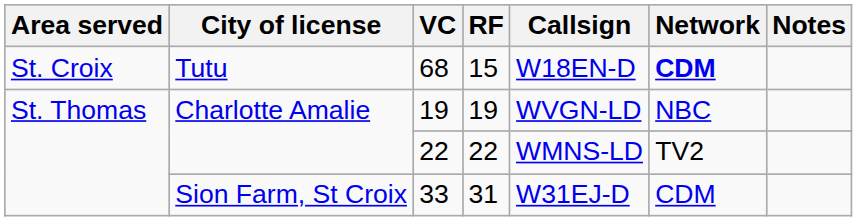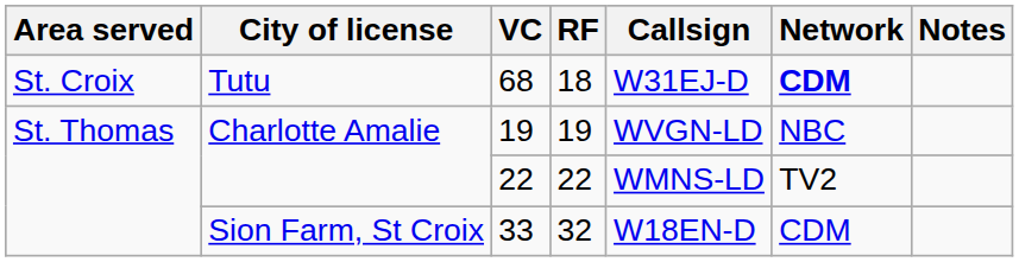 <table class="sortable wikitable" style="margin: 1em 1em 1em 0; background: #f9f9f9;">
 <tr>
 <th>Area served</th>
 <th>City of license</th>
 <th>VC</th>
 <th>RF</th>
 <th>Callsign</th>
 <th>Network</th>
 <th class="unsortable">Notes</th>
 </tr>
 <tr style="vertical-align: top; text-align: left;">
 <td><a href='#'>St. Croix</a></td>
 <td><a href='#'>Tutu</a></td>
 <td>68</td>
-<td>15</td>
-<td><a href='#'>W18EN-D</a></td>
+<td>18</td>
+<td><a href='#'>W31EJ-D</a></td>
 <td><strong><a href='#'>CDM</a></strong></td>
 <td></td>
 </tr>
 <tr style="vertical-align: top; text-align: left;">
 <td colspan="1" rowspan="3"><a href='#'>St. Thomas</a></td>
 <td colspan="1" rowspan="2"><a href='#'>Charlotte Amalie</a></td>
 <td>19</td>
 <td>19</td>
 <td><a href='#'>WVGN-LD</a></td>
 <td><a href='#'>NBC</a></td>
 <td></td>
 </tr>
 <tr style="vertical-align: top; text-align: left;">
 <td>22</td>
 <td>22</td>
 <td><a href='#'>WMNS-LD</a></td>
 <td>TV2</td>
 <td></td>
 </tr>
 <tr style="vertical-align: top; text-align: left;">
 <td><a href='#'>Sion Farm, St Croix</a></td>
 <td>33</td>
-<td>31</td>
-<td><a href='#'>W31EJ-D</a></td>
+<td>32</td>
+<td><a href='#'>W18EN-D</a></td>
 <td><a href='#'>CDM</a></td>
 <td></td>
 </tr>
 </table>
